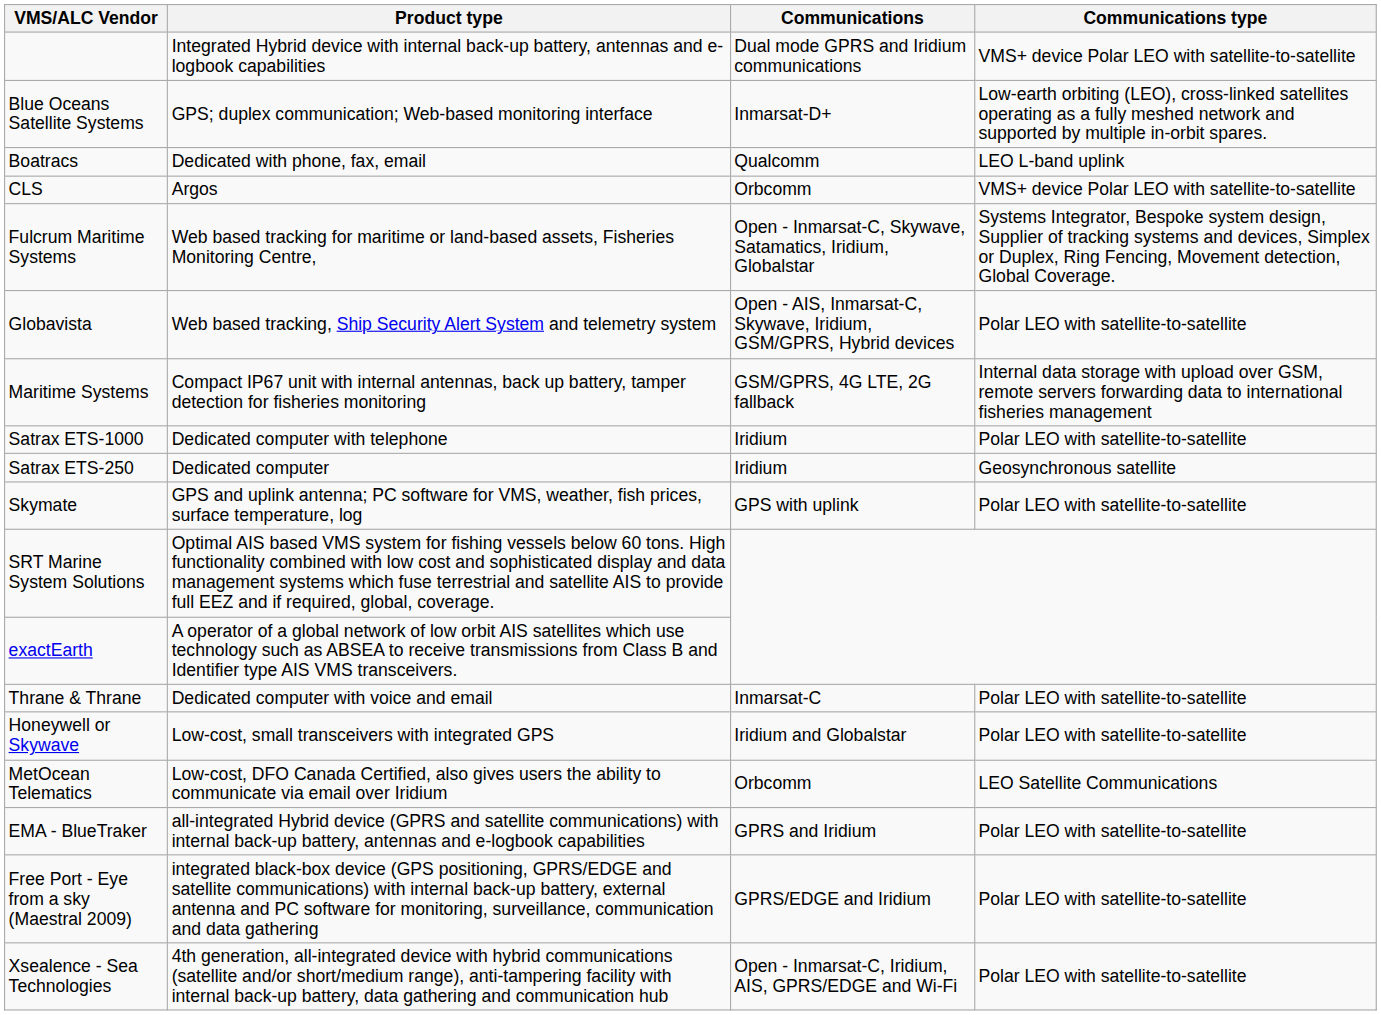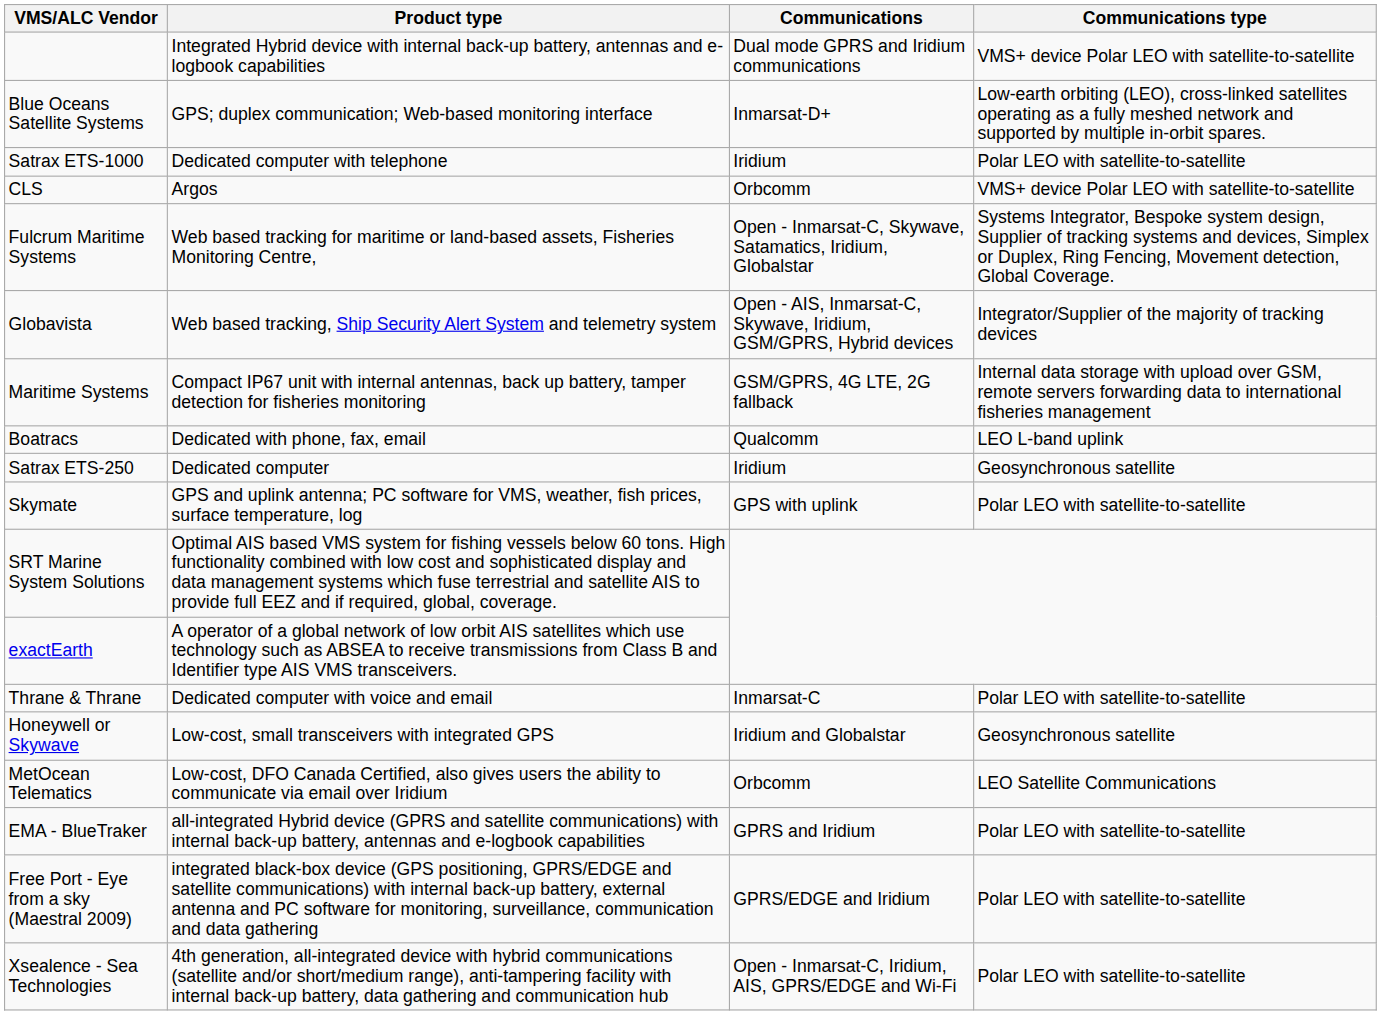 <table class="wikitable">
 <tr>
 <th>VMS/ALC Vendor</th>
 <th>Product type</th>
 <th>Communications</th>
 <th>Communications type</th>
 </tr>
 <tr>
 <td></td>
 <td>Integrated Hybrid device with internal back-up battery, antennas and e-logbook capabilities</td>
 <td>Dual mode GPRS and Iridium communications</td>
 <td>VMS+ device Polar LEO with satellite-to-satellite</td>
 </tr>
 <tr>
 <td>Blue Oceans Satellite Systems</td>
 <td>GPS; duplex communication; Web-based monitoring interface</td>
 <td>Inmarsat-D+</td>
 <td>Low-earth orbiting (LEO), cross-linked satellites operating as a fully meshed network and supported by multiple in-orbit spares.</td>
 </tr>
 <tr>
-<td>Boatracs</td>
-<td>Dedicated with phone, fax, email</td>
-<td>Qualcomm</td>
-<td>LEO L-band uplink</td>
+<td>Satrax ETS-1000</td>
+<td>Dedicated computer with telephone</td>
+<td>Iridium</td>
+<td>Polar LEO with satellite-to-satellite</td>
 </tr>
 <tr>
 <td>CLS</td>
 <td>Argos</td>
 <td>Orbcomm</td>
 <td>VMS+ device Polar LEO with satellite-to-satellite</td>
 </tr>
 <tr>
 <td>Fulcrum Maritime Systems</td>
 <td>Web based tracking for maritime or land-based assets, Fisheries Monitoring Centre,</td>
 <td>Open - Inmarsat-C, Skywave, Satamatics, Iridium, Globalstar</td>
 <td>Systems Integrator, Bespoke system design, Supplier of tracking systems and devices, Simplex or Duplex, Ring Fencing, Movement detection, Global Coverage.</td>
 </tr>
 <tr>
 <td>Globavista</td>
 <td>Web based tracking, <a href='#'>Ship Security Alert System</a> and telemetry system</td>
 <td>Open - AIS, Inmarsat-C, Skywave, Iridium, GSM/GPRS, Hybrid devices</td>
-<td>Polar LEO with satellite-to-satellite</td>
+<td>Integrator/Supplier of the majority of tracking devices</td>
 </tr>
 <tr>
 <td>Maritime Systems</td>
 <td>Compact IP67 unit with internal antennas, back up battery, tamper detection for fisheries monitoring</td>
 <td>GSM/GPRS, 4G LTE, 2G fallback</td>
 <td>Internal data storage with upload over GSM, remote servers forwarding data to international fisheries management</td>
 </tr>
 <tr>
-<td>Satrax ETS-1000</td>
-<td>Dedicated computer with telephone</td>
-<td>Iridium</td>
-<td>Polar LEO with satellite-to-satellite</td>
+<td>Boatracs</td>
+<td>Dedicated with phone, fax, email</td>
+<td>Qualcomm</td>
+<td>LEO L-band uplink</td>
 </tr>
 <tr>
 <td>Satrax ETS-250</td>
 <td>Dedicated computer</td>
 <td>Iridium</td>
 <td>Geosynchronous satellite</td>
 </tr>
 <tr>
 <td>Skymate</td>
 <td>GPS and uplink antenna; PC software for VMS, weather, fish prices, surface temperature, log</td>
 <td>GPS with uplink</td>
 <td>Polar LEO with satellite-to-satellite</td>
 </tr>
 <tr>
 <td>SRT Marine System Solutions</td>
 <td>Optimal AIS based VMS system for fishing vessels below 60 tons. High functionality combined with low cost and sophisticated display and data management systems which fuse terrestrial and satellite AIS to provide full EEZ and if required, global, coverage.</td>
 </tr>
 <tr>
 <td><a href='#'>exactEarth</a></td>
 <td>A operator of a global network of low orbit AIS satellites which use technology such as ABSEA to receive transmissions from Class B and Identifier type AIS VMS transceivers.</td>
 </tr>
 <tr>
 <td>Thrane & Thrane</td>
 <td>Dedicated computer with voice and email</td>
 <td>Inmarsat-C</td>
 <td>Polar LEO with satellite-to-satellite</td>
 </tr>
 <tr>
 <td>Honeywell or <a href='#'>Skywave</a></td>
 <td>Low-cost, small transceivers with integrated GPS</td>
 <td>Iridium and Globalstar</td>
-<td>Polar LEO with satellite-to-satellite</td>
+<td>Geosynchronous satellite</td>
 </tr>
 <tr>
 <td>MetOcean Telematics</td>
 <td>Low-cost, DFO Canada Certified, also gives users the ability to communicate via email over Iridium</td>
 <td>Orbcomm</td>
 <td>LEO Satellite Communications</td>
 </tr>
 <tr>
 <td>EMA - BlueTraker</td>
 <td>all-integrated Hybrid device (GPRS and satellite communications) with internal back-up battery, antennas and e-logbook capabilities</td>
 <td>GPRS and Iridium</td>
 <td>Polar LEO with satellite-to-satellite</td>
 </tr>
 <tr>
 <td>Free Port - Eye from a sky (Maestral 2009)</td>
 <td>integrated black-box device (GPS positioning, GPRS/EDGE and satellite communications) with internal back-up battery, external antenna and PC software for monitoring, surveillance, communication and data gathering</td>
 <td>GPRS/EDGE and Iridium</td>
 <td>Polar LEO with satellite-to-satellite</td>
 </tr>
 <tr>
 <td>Xsealence - Sea Technologies</td>
 <td>4th generation, all-integrated device with hybrid communications (satellite and/or short/medium range), anti-tampering facility with internal back-up battery, data gathering and communication hub</td>
 <td>Open - Inmarsat-C, Iridium, AIS, GPRS/EDGE and Wi-Fi</td>
 <td>Polar LEO with satellite-to-satellite</td>
 </tr>
 </table>
